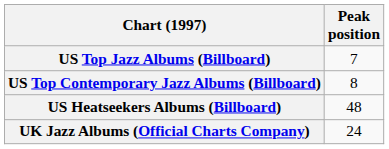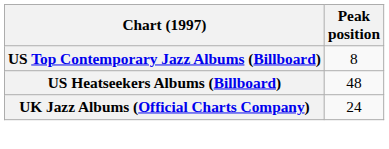 <table class="wikitable plainrowheaders sortable" style="text-align:center;">
 <tr>
 <th>Chart (1997)</th>
 <th>Peak<br>position</th>
-</tr>
-<tr>
-<th scope= "row">US <a href='#'>Top Jazz Albums</a> (<a href='#'>Billboard</a>)</th>
-<td>7</td>
 </tr>
 <tr>
 <th scope= "row">US <a href='#'>Top Contemporary Jazz Albums</a> (<a href='#'>Billboard</a>)</th>
 <td>8</td>
 </tr>
 <tr>
 <th scope= "row">US Heatseekers Albums (<a href='#'>Billboard</a>)</th>
 <td>48</td>
 </tr>
 <tr>
 <th scope= "row">UK Jazz Albums (<a href='#'>Official Charts Company</a>)</th>
 <td>24</td>
 </tr>
 </table>
